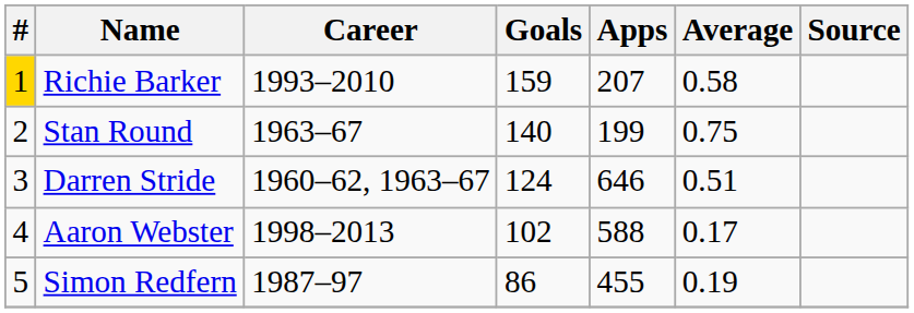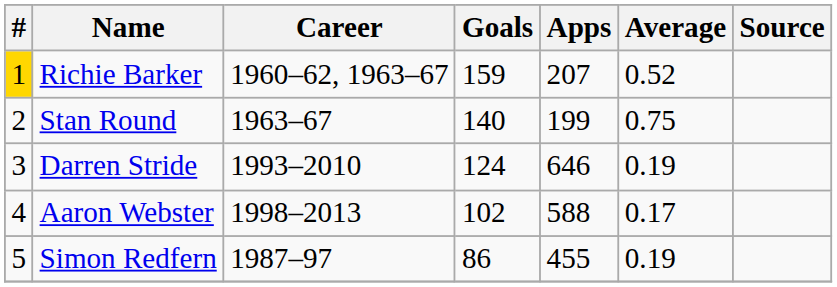 <table class="wikitable">
 <tr>
 <th>#</th>
 <th>Name</th>
 <th>Career</th>
 <th>Goals</th>
 <th>Apps</th>
 <th>Average</th>
 <th>Source</th>
 </tr>
 <tr>
 <td style="background: gold;">1</td>
 <td> <a href='#'>Richie Barker</a></td>
-<td>1993–2010</td>
+<td>1960–62, 1963–67</td>
 <td>159</td>
 <td>207</td>
-<td>0.58</td>
+<td>0.52</td>
 <td></td>
 </tr>
 <tr>
 <td>2</td>
 <td> <a href='#'>Stan Round</a></td>
 <td>1963–67</td>
 <td>140</td>
 <td>199</td>
 <td>0.75</td>
 <td></td>
 </tr>
 <tr>
 <td>3</td>
 <td> <a href='#'>Darren Stride</a></td>
-<td>1960–62, 1963–67</td>
+<td>1993–2010</td>
 <td>124</td>
 <td>646</td>
-<td>0.51</td>
+<td>0.19</td>
 <td></td>
 </tr>
 <tr>
 <td>4</td>
 <td> <a href='#'>Aaron Webster</a></td>
 <td>1998–2013</td>
 <td>102</td>
 <td>588</td>
 <td>0.17</td>
 <td></td>
 </tr>
 <tr>
 <td>5</td>
 <td> <a href='#'>Simon Redfern</a></td>
 <td>1987–97</td>
 <td>86</td>
 <td>455</td>
 <td>0.19</td>
 <td></td>
 </tr>
 <tr>
 </tr>
 </table>
